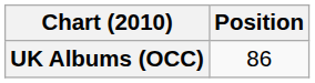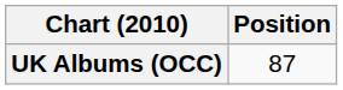 <table class="wikitable plainrowheaders" style="text-align:center">
 <tr>
 <th scope="col">Chart (2010)</th>
 <th scope="col">Position</th>
 </tr>
 <tr>
 <th scope="row">UK Albums (OCC)</th>
-<td>86</td>
+<td>87</td>
 </tr>
 </table>
